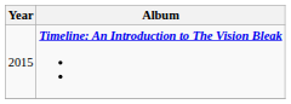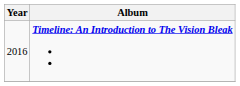 <table class="wikitable">
 <tr>
 <th>Year</th>
 <th>Album</th>
 </tr>
 <tr>
-<td>2015</td>
+<td>2016</td>
 <td><strong><em><a href='#'>Timeline: An Introduction to The Vision Bleak</a></em></strong><br><ul><li></li><li></li></ul></td>
 </tr>
 <tr>
 </tr>
 </table>
